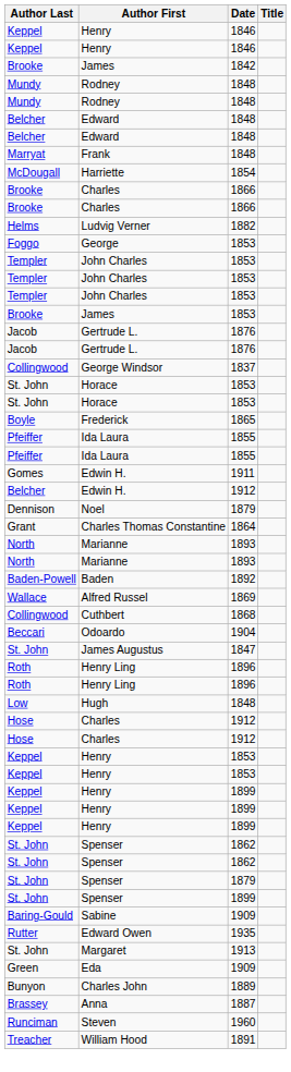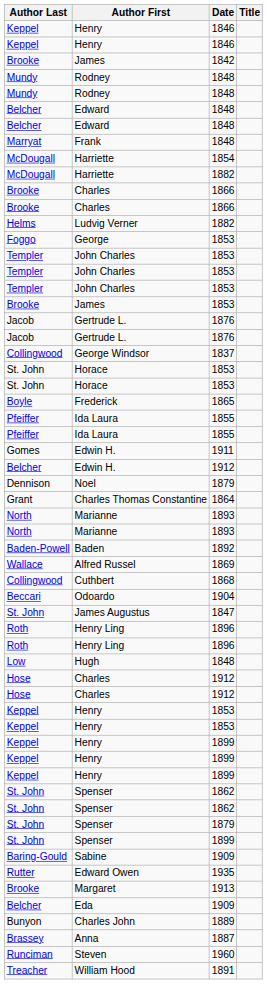 <table class="wikitable sortable">
 <tr>
 <th>Author Last</th>
 <th>Author First</th>
 <th>Date</th>
 <th>Title</th>
 </tr>
 <tr>
 <td><a href='#'>Keppel</a></td>
 <td>Henry</td>
 <td>1846</td>
 <td></td>
 </tr>
 <tr>
 <td><a href='#'>Keppel</a></td>
 <td>Henry</td>
 <td>1846</td>
 <td></td>
 </tr>
 <tr>
 <td><a href='#'>Brooke</a></td>
 <td>James</td>
 <td>1842</td>
 <td></td>
 </tr>
 <tr>
 <td><a href='#'>Mundy</a></td>
 <td>Rodney</td>
 <td>1848</td>
 <td></td>
 </tr>
 <tr>
 <td><a href='#'>Mundy</a></td>
 <td>Rodney</td>
 <td>1848</td>
 <td></td>
 </tr>
 <tr>
 <td><a href='#'>Belcher</a></td>
 <td>Edward</td>
 <td>1848</td>
 <td></td>
 </tr>
 <tr>
 <td><a href='#'>Belcher</a></td>
 <td>Edward</td>
 <td>1848</td>
 <td></td>
 </tr>
 <tr>
 <td><a href='#'>Marryat</a></td>
 <td>Frank</td>
 <td>1848</td>
 <td></td>
 </tr>
 <tr>
 <td><a href='#'>McDougall</a></td>
 <td>Harriette</td>
 <td>1854</td>
+<td></td>
+</tr>
+<tr>
+<td><a href='#'>McDougall</a></td>
+<td>Harriette</td>
+<td>1882</td>
 <td></td>
 </tr>
 <tr>
 <td><a href='#'>Brooke</a></td>
 <td>Charles</td>
 <td>1866</td>
 <td></td>
 </tr>
 <tr>
 <td><a href='#'>Brooke</a></td>
 <td>Charles</td>
 <td>1866</td>
 <td></td>
 </tr>
 <tr>
 <td><a href='#'>Helms</a></td>
 <td>Ludvig Verner</td>
 <td>1882</td>
 <td></td>
 </tr>
 <tr>
 <td><a href='#'>Foggo</a></td>
 <td>George</td>
 <td>1853</td>
 <td></td>
 </tr>
 <tr>
 <td><a href='#'>Templer</a></td>
 <td>John Charles</td>
 <td>1853</td>
 <td></td>
 </tr>
 <tr>
 <td><a href='#'>Templer</a></td>
 <td>John Charles</td>
 <td>1853</td>
 <td></td>
 </tr>
 <tr>
 <td><a href='#'>Templer</a></td>
 <td>John Charles</td>
 <td>1853</td>
 <td></td>
 </tr>
 <tr>
 <td><a href='#'>Brooke</a></td>
 <td>James</td>
 <td>1853</td>
 <td></td>
 </tr>
 <tr>
 <td>Jacob</td>
 <td>Gertrude L.</td>
 <td>1876</td>
 <td></td>
 </tr>
 <tr>
 <td>Jacob</td>
 <td>Gertrude L.</td>
 <td>1876</td>
 <td></td>
 </tr>
 <tr>
 <td><a href='#'>Collingwood</a></td>
 <td>George Windsor</td>
 <td>1837</td>
 <td></td>
 </tr>
 <tr>
 <td>St. John</td>
 <td>Horace</td>
 <td>1853</td>
 <td></td>
 </tr>
 <tr>
 <td>St. John</td>
 <td>Horace</td>
 <td>1853</td>
 <td></td>
 </tr>
 <tr>
 <td><a href='#'>Boyle</a></td>
 <td>Frederick</td>
 <td>1865</td>
 <td></td>
 </tr>
 <tr>
 <td><a href='#'>Pfeiffer</a></td>
 <td>Ida Laura</td>
 <td>1855</td>
 <td></td>
 </tr>
 <tr>
 <td><a href='#'>Pfeiffer</a></td>
 <td>Ida Laura</td>
 <td>1855</td>
 <td></td>
 </tr>
 <tr>
 <td>Gomes</td>
 <td>Edwin H.</td>
 <td>1911</td>
 <td></td>
 </tr>
 <tr>
 <td><a href='#'>Belcher</a></td>
 <td>Edwin H.</td>
 <td>1912</td>
 <td></td>
 </tr>
 <tr>
 <td>Dennison</td>
 <td>Noel</td>
 <td>1879</td>
 <td></td>
 </tr>
 <tr>
 <td>Grant</td>
 <td>Charles Thomas Constantine</td>
 <td>1864</td>
 <td></td>
 </tr>
 <tr>
 <td><a href='#'>North</a></td>
 <td>Marianne</td>
 <td>1893</td>
 <td></td>
 </tr>
 <tr>
 <td><a href='#'>North</a></td>
 <td>Marianne</td>
 <td>1893</td>
 <td></td>
 </tr>
 <tr>
 <td><a href='#'>Baden-Powell</a></td>
 <td>Baden</td>
 <td>1892</td>
 <td></td>
 </tr>
 <tr>
 <td><a href='#'>Wallace</a></td>
 <td>Alfred Russel</td>
 <td>1869</td>
 <td></td>
 </tr>
 <tr>
 <td><a href='#'>Collingwood</a></td>
 <td>Cuthbert</td>
 <td>1868</td>
 <td></td>
 </tr>
 <tr>
 <td><a href='#'>Beccari</a></td>
 <td>Odoardo</td>
 <td>1904</td>
 <td></td>
 </tr>
 <tr>
 <td><a href='#'>St. John</a></td>
 <td>James Augustus</td>
 <td>1847</td>
 <td></td>
 </tr>
 <tr>
 <td><a href='#'>Roth</a></td>
 <td>Henry Ling</td>
 <td>1896</td>
 <td></td>
 </tr>
 <tr>
 <td><a href='#'>Roth</a></td>
 <td>Henry Ling</td>
 <td>1896</td>
 <td></td>
 </tr>
 <tr>
 <td><a href='#'>Low</a></td>
 <td>Hugh</td>
 <td>1848</td>
 <td></td>
 </tr>
 <tr>
 <td><a href='#'>Hose</a></td>
 <td>Charles</td>
 <td>1912</td>
 <td></td>
 </tr>
 <tr>
 <td><a href='#'>Hose</a></td>
 <td>Charles</td>
 <td>1912</td>
 <td></td>
 </tr>
 <tr>
 <td><a href='#'>Keppel</a></td>
 <td>Henry</td>
 <td>1853</td>
 <td></td>
 </tr>
 <tr>
 <td><a href='#'>Keppel</a></td>
 <td>Henry</td>
 <td>1853</td>
 <td></td>
 </tr>
 <tr>
 <td><a href='#'>Keppel</a></td>
 <td>Henry</td>
 <td>1899</td>
 <td></td>
 </tr>
 <tr>
 <td><a href='#'>Keppel</a></td>
 <td>Henry</td>
 <td>1899</td>
 <td></td>
 </tr>
 <tr>
 <td><a href='#'>Keppel</a></td>
 <td>Henry</td>
 <td>1899</td>
 <td></td>
 </tr>
 <tr>
 <td><a href='#'>St. John</a></td>
 <td>Spenser</td>
 <td>1862</td>
 <td></td>
 </tr>
 <tr>
 <td><a href='#'>St. John</a></td>
 <td>Spenser</td>
 <td>1862</td>
 <td></td>
 </tr>
 <tr>
 <td><a href='#'>St. John</a></td>
 <td>Spenser</td>
 <td>1879</td>
 <td></td>
 </tr>
 <tr>
 <td><a href='#'>St. John</a></td>
 <td>Spenser</td>
 <td>1899</td>
 <td></td>
 </tr>
 <tr>
 <td><a href='#'>Baring-Gould</a></td>
 <td>Sabine</td>
 <td>1909</td>
 <td></td>
 </tr>
 <tr>
 <td><a href='#'>Rutter</a></td>
 <td>Edward Owen</td>
 <td>1935</td>
 <td></td>
 </tr>
 <tr>
-<td>St. John</td>
+<td><a href='#'>Brooke</a></td>
 <td>Margaret</td>
 <td>1913</td>
 <td></td>
 </tr>
 <tr>
-<td>Green</td>
+<td><a href='#'>Belcher</a></td>
 <td>Eda</td>
 <td>1909</td>
 <td></td>
 </tr>
 <tr>
 <td>Bunyon</td>
 <td>Charles John</td>
 <td>1889</td>
 <td></td>
 </tr>
 <tr>
 <td><a href='#'>Brassey</a></td>
 <td>Anna</td>
 <td>1887</td>
 <td></td>
 </tr>
 <tr>
 <td><a href='#'>Runciman</a></td>
 <td>Steven</td>
 <td>1960</td>
 <td></td>
 </tr>
 <tr>
 <td><a href='#'>Treacher</a></td>
 <td>William Hood</td>
 <td>1891</td>
 <td></td>
 </tr>
 </table>
